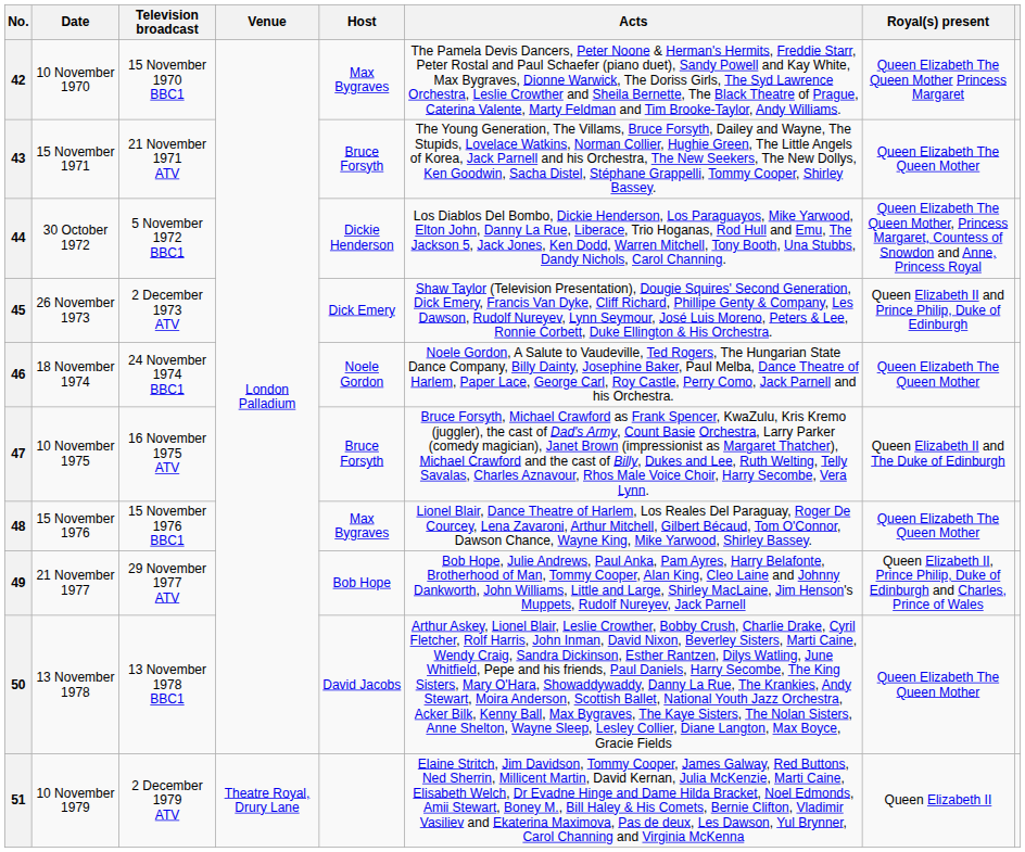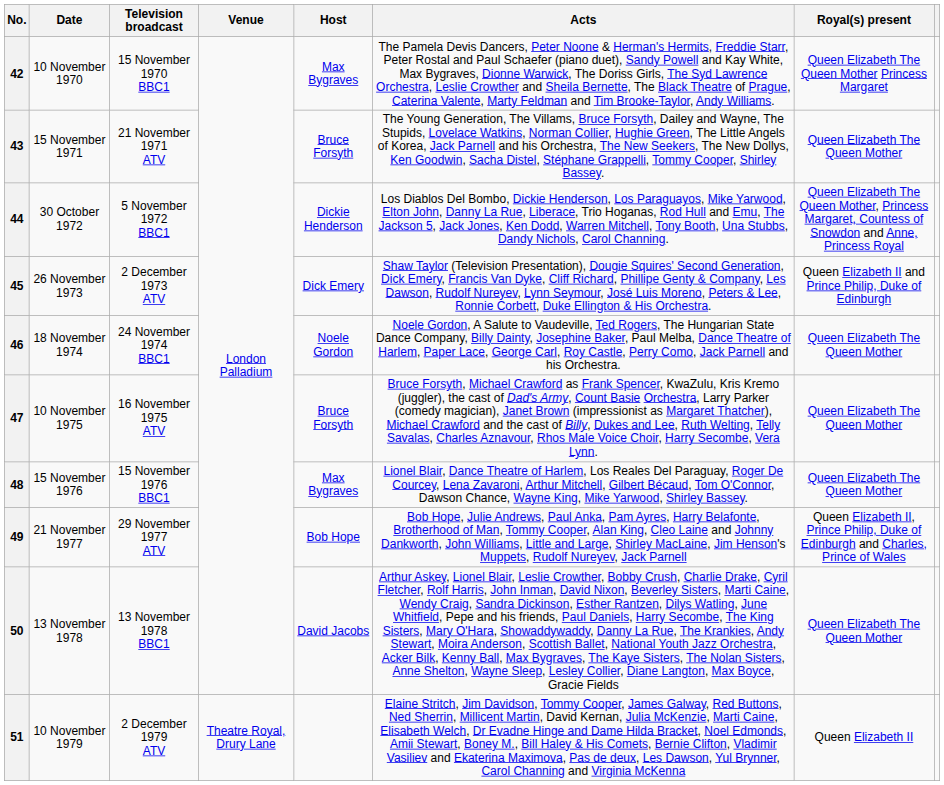 <table class="wikitable" border="1" style="text-align:center">
 <tr>
 <th>No.</th>
 <th>Date</th>
 <th>Television broadcast</th>
 <th>Venue</th>
 <th>Host</th>
 <th width=45%>Acts</th>
 <th width=15%>Royal(s) present</th>
 <th></th>
 </tr>
 <tr>
 <th>42</th>
 <td>10 November 1970</td>
 <td>15 November 1970<br><a href='#'>BBC1</a></td>
 <td rowspan="9"><a href='#'>London Palladium</a></td>
 <td><a href='#'>Max Bygraves</a></td>
 <td>The Pamela Devis Dancers, <a href='#'>Peter Noone</a> & <a href='#'>Herman's Hermits</a>, <a href='#'>Freddie Starr</a>, Peter Rostal and Paul Schaefer (piano duet), <a href='#'>Sandy Powell</a> and Kay White, Max Bygraves, <a href='#'>Dionne Warwick</a>, The Doriss Girls, <a href='#'>The Syd Lawrence Orchestra</a>, <a href='#'>Leslie Crowther</a> and <a href='#'>Sheila Bernette</a>, The <a href='#'>Black Theatre</a> of <a href='#'>Prague</a>, <a href='#'>Caterina Valente</a>, <a href='#'>Marty Feldman</a> and <a href='#'>Tim Brooke-Taylor</a>, <a href='#'>Andy Williams</a>.</td>
 <td><a href='#'>Queen Elizabeth The Queen Mother</a> <a href='#'>Princess Margaret</a></td>
 <td></td>
 </tr>
 <tr>
 <th>43</th>
 <td>15 November 1971</td>
 <td>21 November 1971<br><a href='#'>ATV</a></td>
 <td><a href='#'>Bruce Forsyth</a></td>
 <td>The Young Generation, The Villams, <a href='#'>Bruce Forsyth</a>, Dailey and Wayne, The Stupids, <a href='#'>Lovelace Watkins</a>, <a href='#'>Norman Collier</a>, <a href='#'>Hughie Green</a>, The Little Angels of Korea, <a href='#'>Jack Parnell</a> and his Orchestra, <a href='#'>The New Seekers</a>, The New Dollys, <a href='#'>Ken Goodwin</a>, <a href='#'>Sacha Distel</a>, <a href='#'>Stéphane Grappelli</a>, <a href='#'>Tommy Cooper</a>, <a href='#'>Shirley Bassey</a>.</td>
 <td><a href='#'>Queen Elizabeth The Queen Mother</a></td>
 <td></td>
 </tr>
 <tr>
 <th>44</th>
 <td>30 October 1972</td>
 <td>5 November 1972<br><a href='#'>BBC1</a></td>
 <td><a href='#'>Dickie Henderson</a></td>
 <td>Los Diablos Del Bombo, <a href='#'>Dickie Henderson</a>, <a href='#'>Los Paraguayos</a>, <a href='#'>Mike Yarwood</a>, <a href='#'>Elton John</a>, <a href='#'>Danny La Rue</a>, <a href='#'>Liberace</a>, Trio Hoganas, <a href='#'>Rod Hull</a> and <a href='#'>Emu</a>, <a href='#'>The Jackson 5</a>, <a href='#'>Jack Jones</a>, <a href='#'>Ken Dodd</a>, <a href='#'>Warren Mitchell</a>, <a href='#'>Tony Booth</a>, <a href='#'>Una Stubbs</a>, <a href='#'>Dandy Nichols</a>, <a href='#'>Carol Channing</a>.</td>
 <td><a href='#'>Queen Elizabeth The Queen Mother</a>, <a href='#'>Princess Margaret, Countess of Snowdon</a> and <a href='#'>Anne, Princess Royal</a></td>
 <td></td>
 </tr>
 <tr>
 <th>45</th>
 <td>26 November 1973</td>
 <td>2 December 1973<br><a href='#'>ATV</a></td>
 <td><a href='#'>Dick Emery</a></td>
 <td><a href='#'>Shaw Taylor</a> (Television Presentation), <a href='#'>Dougie Squires' Second Generation</a>, <a href='#'>Dick Emery</a>, <a href='#'>Francis Van Dyke</a>, <a href='#'>Cliff Richard</a>, <a href='#'>Phillipe Genty & Company</a>, <a href='#'>Les Dawson</a>, <a href='#'>Rudolf Nureyev</a>, <a href='#'>Lynn Seymour</a>, <a href='#'>José Luis Moreno</a>, <a href='#'>Peters & Lee</a>, <a href='#'>Ronnie Corbett</a>, <a href='#'>Duke Ellington & His Orchestra</a>.</td>
 <td>Queen <a href='#'>Elizabeth II</a> and <a href='#'>Prince Philip, Duke of Edinburgh</a></td>
 <td></td>
 </tr>
 <tr>
 <th>46</th>
 <td>18 November 1974</td>
 <td>24 November 1974<br><a href='#'>BBC1</a></td>
 <td><a href='#'>Noele Gordon</a></td>
 <td><a href='#'>Noele Gordon</a>, A Salute to Vaudeville, <a href='#'>Ted Rogers</a>, The Hungarian State Dance Company, <a href='#'>Billy Dainty</a>, <a href='#'>Josephine Baker</a>, Paul Melba, <a href='#'>Dance Theatre of Harlem</a>, <a href='#'>Paper Lace</a>, <a href='#'>George Carl</a>, <a href='#'>Roy Castle</a>, <a href='#'>Perry Como</a>, <a href='#'>Jack Parnell</a> and his Orchestra.</td>
 <td><a href='#'>Queen Elizabeth The Queen Mother</a></td>
 <td></td>
 </tr>
 <tr>
 <th>47</th>
 <td>10 November 1975</td>
 <td>16 November 1975<br><a href='#'>ATV</a></td>
 <td><a href='#'>Bruce Forsyth</a></td>
 <td><a href='#'>Bruce Forsyth</a>, <a href='#'>Michael Crawford</a> as <a href='#'>Frank Spencer</a>, KwaZulu, Kris Kremo (juggler), the cast of <em><a href='#'>Dad's Army</a></em>, <a href='#'>Count Basie</a> <a href='#'>Orchestra</a>, Larry Parker (comedy magician), <a href='#'>Janet Brown</a> (impressionist as <a href='#'>Margaret Thatcher</a>), <a href='#'>Michael Crawford</a> and the cast of <em><a href='#'>Billy</a></em>, <a href='#'>Dukes and Lee</a>, <a href='#'>Ruth Welting</a>, <a href='#'>Telly Savalas</a>, <a href='#'>Charles Aznavour</a>, <a href='#'>Rhos Male Voice Choir</a>, <a href='#'>Harry Secombe</a>, <a href='#'>Vera Lynn</a>.</td>
-<td>Queen <a href='#'>Elizabeth II</a> and <a href='#'>The Duke of Edinburgh</a></td>
+<td><a href='#'>Queen Elizabeth The Queen Mother</a></td>
 <td></td>
 </tr>
 <tr>
 <th>48</th>
 <td>15 November 1976</td>
 <td>15 November 1976<br><a href='#'>BBC1</a></td>
 <td><a href='#'>Max Bygraves</a></td>
 <td><a href='#'>Lionel Blair</a>, <a href='#'>Dance Theatre of Harlem</a>, Los Reales Del Paraguay, <a href='#'>Roger De Courcey</a>, <a href='#'>Lena Zavaroni</a>, <a href='#'>Arthur Mitchell</a>, <a href='#'>Gilbert Bécaud</a>, <a href='#'>Tom O'Connor</a>, Dawson Chance, <a href='#'>Wayne King</a>, <a href='#'>Mike Yarwood</a>, <a href='#'>Shirley Bassey</a>.</td>
 <td><a href='#'>Queen Elizabeth The Queen Mother</a></td>
 <td></td>
 </tr>
 <tr>
 <th>49</th>
 <td>21 November 1977</td>
 <td>29 November 1977<br><a href='#'>ATV</a></td>
 <td><a href='#'>Bob Hope</a></td>
 <td><a href='#'>Bob Hope</a>, <a href='#'>Julie Andrews</a>, <a href='#'>Paul Anka</a>, <a href='#'>Pam Ayres</a>, <a href='#'>Harry Belafonte</a>, <a href='#'>Brotherhood of Man</a>, <a href='#'>Tommy Cooper</a>, <a href='#'>Alan King</a>, <a href='#'>Cleo Laine</a> and <a href='#'>Johnny Dankworth</a>, <a href='#'>John Williams</a>, <a href='#'>Little and Large</a>, <a href='#'>Shirley MacLaine</a>, <a href='#'>Jim Henson</a>'s <a href='#'>Muppets</a>, <a href='#'>Rudolf Nureyev</a>, <a href='#'>Jack Parnell</a></td>
 <td>Queen <a href='#'>Elizabeth II</a>, <a href='#'>Prince Philip, Duke of Edinburgh</a> and <a href='#'>Charles, Prince of Wales</a></td>
 <td></td>
 </tr>
 <tr>
 <th>50</th>
 <td>13 November 1978</td>
 <td>13 November 1978<br><a href='#'>BBC1</a></td>
 <td><a href='#'>David Jacobs</a></td>
 <td><a href='#'>Arthur Askey</a>, <a href='#'>Lionel Blair</a>, <a href='#'>Leslie Crowther</a>, <a href='#'>Bobby Crush</a>, <a href='#'>Charlie Drake</a>, <a href='#'>Cyril Fletcher</a>, <a href='#'>Rolf Harris</a>, <a href='#'>John Inman</a>, <a href='#'>David Nixon</a>, <a href='#'>Beverley Sisters</a>, <a href='#'>Marti Caine</a>, <a href='#'>Wendy Craig</a>, <a href='#'>Sandra Dickinson</a>, <a href='#'>Esther Rantzen</a>, <a href='#'>Dilys Watling</a>, <a href='#'>June Whitfield</a>, Pepe and his friends, <a href='#'>Paul Daniels</a>, <a href='#'>Harry Secombe</a>, <a href='#'>The King Sisters</a>, <a href='#'>Mary O'Hara</a>, <a href='#'>Showaddywaddy</a>, <a href='#'>Danny La Rue</a>, <a href='#'>The Krankies</a>, <a href='#'>Andy Stewart</a>, <a href='#'>Moira Anderson</a>, <a href='#'>Scottish Ballet</a>, <a href='#'>National Youth Jazz Orchestra</a>, <a href='#'>Acker Bilk</a>, <a href='#'>Kenny Ball</a>, <a href='#'>Max Bygraves</a>, <a href='#'>The Kaye Sisters</a>, <a href='#'>The Nolan Sisters</a>, <a href='#'>Anne Shelton</a>, <a href='#'>Wayne Sleep</a>, <a href='#'>Lesley Collier</a>, <a href='#'>Diane Langton</a>, <a href='#'>Max Boyce</a>, Gracie Fields</td>
 <td><a href='#'>Queen Elizabeth The Queen Mother</a></td>
 <td></td>
 </tr>
 <tr>
 <th>51</th>
 <td>10 November 1979</td>
 <td>2 December 1979<br><a href='#'>ATV</a></td>
 <td><a href='#'>Theatre Royal, Drury Lane</a></td>
 <td></td>
 <td><a href='#'>Elaine Stritch</a>, <a href='#'>Jim Davidson</a>, <a href='#'>Tommy Cooper</a>, <a href='#'>James Galway</a>, <a href='#'>Red Buttons</a>, <a href='#'>Ned Sherrin</a>, <a href='#'>Millicent Martin</a>, David Kernan, <a href='#'>Julia McKenzie</a>, <a href='#'>Marti Caine</a>, <a href='#'>Elisabeth Welch</a>, <a href='#'>Dr Evadne Hinge and Dame Hilda Bracket</a>, <a href='#'>Noel Edmonds</a>, <a href='#'>Amii Stewart</a>, <a href='#'>Boney M.</a>, <a href='#'>Bill Haley & His Comets</a>, <a href='#'>Bernie Clifton</a>, <a href='#'>Vladimir Vasiliev</a> and <a href='#'>Ekaterina Maximova</a>, <a href='#'>Pas de deux</a>, <a href='#'>Les Dawson</a>, <a href='#'>Yul Brynner</a>, <a href='#'>Carol Channing</a> and <a href='#'>Virginia McKenna</a></td>
 <td>Queen <a href='#'>Elizabeth II</a></td>
 <td></td>
 </tr>
 </table>
